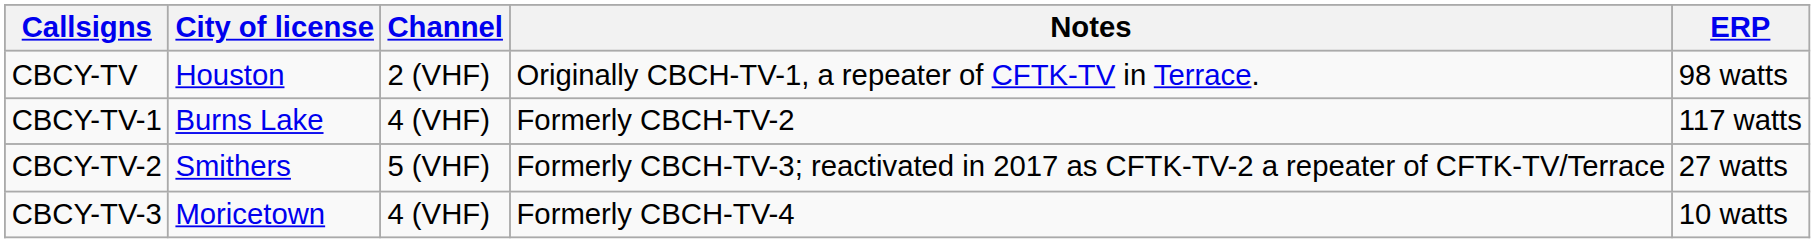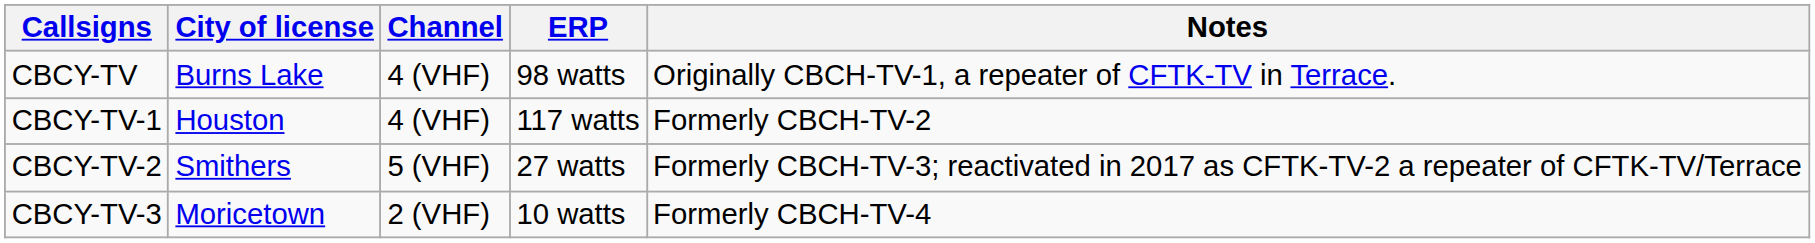 <table class="wikitable sortable">
 <tr>
 <th><a href='#'>Callsigns</a></th>
 <th><a href='#'>City of license</a></th>
 <th><a href='#'>Channel</a></th>
+<th><a href='#'>ERP</a></th>
 <th>Notes</th>
-<th><a href='#'>ERP</a></th>
 </tr>
 <tr>
 <td>CBCY-TV</td>
-<td><a href='#'>Houston</a></td>
-<td>2 (VHF)</td>
+<td><a href='#'>Burns Lake</a></td>
+<td>4 (VHF)</td>
+<td>98 watts</td>
 <td>Originally CBCH-TV-1, a repeater of <a href='#'>CFTK-TV</a> in <a href='#'>Terrace</a>.</td>
-<td>98 watts</td>
 </tr>
 <tr>
 <td>CBCY-TV-1</td>
-<td><a href='#'>Burns Lake</a></td>
+<td><a href='#'>Houston</a></td>
 <td>4 (VHF)</td>
+<td>117 watts</td>
 <td>Formerly CBCH-TV-2</td>
-<td>117 watts</td>
 </tr>
 <tr>
 <td>CBCY-TV-2</td>
 <td><a href='#'>Smithers</a></td>
 <td>5 (VHF)</td>
+<td>27 watts</td>
 <td>Formerly CBCH-TV-3; reactivated in 2017 as CFTK-TV-2 a repeater of CFTK-TV/Terrace</td>
-<td>27 watts</td>
 </tr>
 <tr>
 <td>CBCY-TV-3</td>
 <td><a href='#'>Moricetown</a></td>
-<td>4 (VHF)</td>
+<td>2 (VHF)</td>
+<td>10 watts</td>
 <td>Formerly CBCH-TV-4</td>
-<td>10 watts</td>
 </tr>
 </table>
